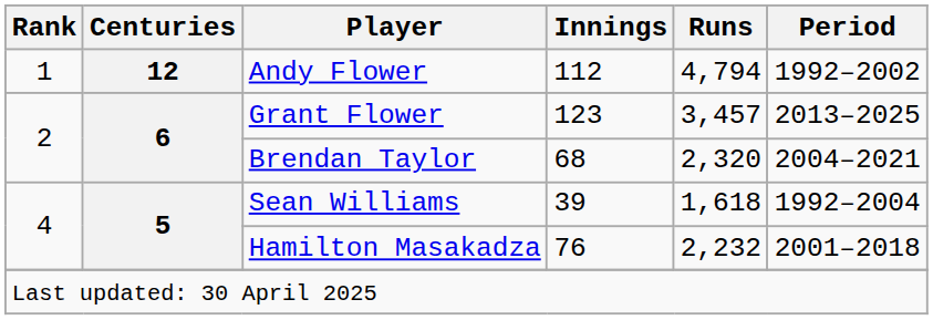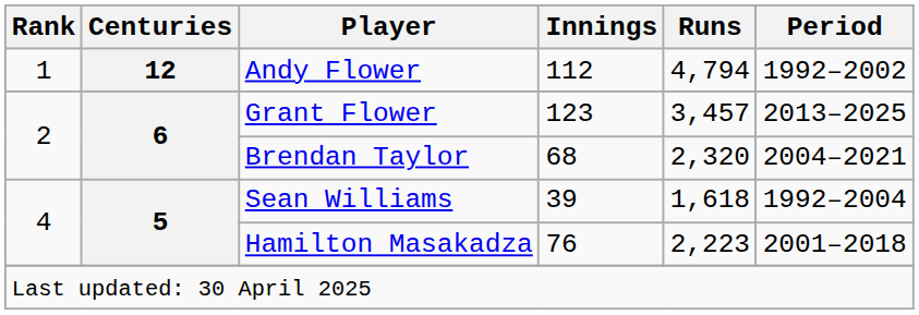 <table class="wikitable plainrowheaders sortable">
 <tr>
 <th scope=col>Rank</th>
 <th scope=col>Centuries</th>
 <th scope=col>Player</th>
 <th scope=col>Innings</th>
 <th scope=col>Runs</th>
 <th scope=col>Period</th>
 </tr>
 <tr>
 <td align=center>1</td>
 <th>12</th>
 <td><a href='#'>Andy Flower</a></td>
 <td>112</td>
 <td>4,794</td>
 <td>1992–2002</td>
 </tr>
 <tr>
 <td align=center  rowspan=2>2</td>
 <th rowspan=2>6</th>
 <td><a href='#'>Grant Flower</a></td>
 <td>123</td>
 <td>3,457</td>
 <td>2013–2025</td>
 </tr>
 <tr>
 <td><a href='#'>Brendan Taylor</a></td>
 <td>68</td>
 <td>2,320</td>
 <td>2004–2021</td>
 </tr>
 <tr>
 <td align=center rowspan=2>4</td>
 <th rowspan=2>5</th>
 <td><a href='#'>Sean Williams</a></td>
 <td>39</td>
 <td>1,618</td>
 <td>1992–2004</td>
 </tr>
 <tr>
 <td><a href='#'>Hamilton Masakadza</a></td>
 <td>76</td>
-<td>2,232</td>
+<td>2,223</td>
 <td>2001–2018</td>
 </tr>
 <tr>
 </tr>
 <tr class=sortbottom>
 <td colspan=6><small>Last updated: 30 April 2025</small></td>
 </tr>
 </table>
